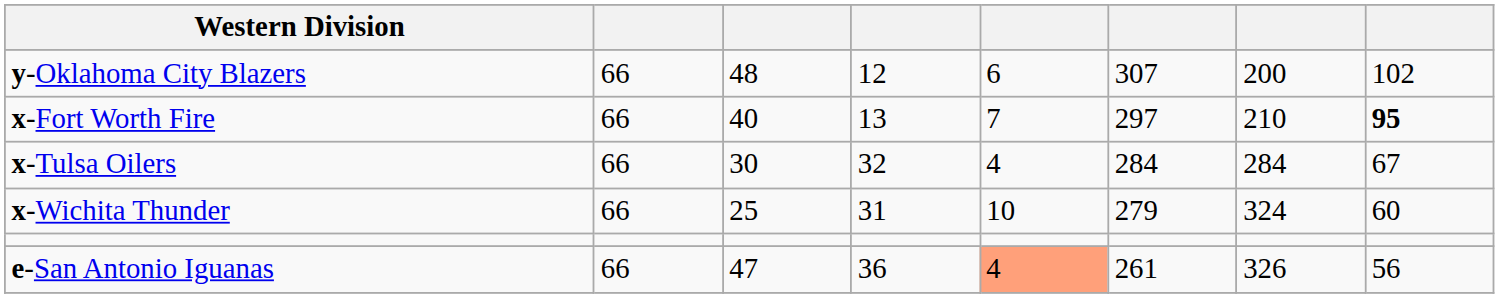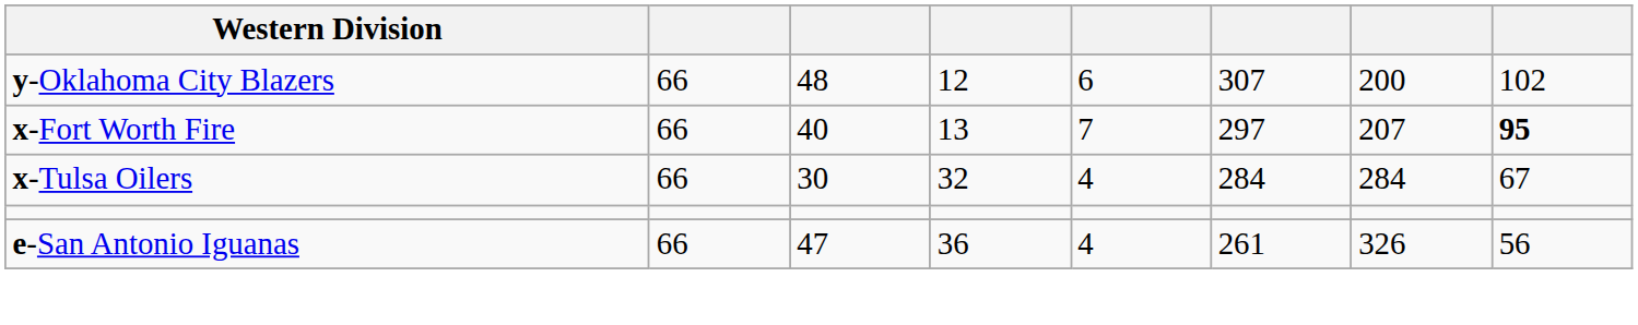 <table class="wikitable sortable">
 <tr>
 <th style="width:20em;" class="unsortable">Western Division</th>
 <th style="width:4em;" class="unsortable"></th>
 <th style="width:4em;"></th>
 <th style="width:4em;"></th>
 <th style="width:4em;"></th>
 <th style="width:4em;"></th>
 <th style="width:4em;"></th>
 <th style="width:4em;"></th>
 </tr>
 <tr>
 <td><strong>y</strong>-<a href='#'>Oklahoma City Blazers</a></td>
 <td>66</td>
 <td>48</td>
 <td>12</td>
 <td>6</td>
 <td>307</td>
 <td>200</td>
 <td>102</td>
 </tr>
 <tr>
 <td><strong>x</strong>-<a href='#'>Fort Worth Fire</a></td>
 <td>66</td>
 <td>40</td>
 <td>13</td>
 <td>7</td>
 <td>297</td>
-<td>210</td>
+<td>207</td>
 <td><strong>95</strong></td>
 </tr>
 <tr>
 <td><strong>x</strong>-<a href='#'>Tulsa Oilers</a></td>
 <td>66</td>
 <td>30</td>
 <td>32</td>
 <td>4</td>
 <td>284</td>
 <td>284</td>
 <td>67</td>
-</tr>
-<tr>
-<td><strong>x</strong>-<a href='#'>Wichita Thunder</a></td>
-<td>66</td>
-<td>25</td>
-<td>31</td>
-<td>10</td>
-<td>279</td>
-<td>324</td>
-<td>60</td>
 </tr>
 <tr>
 <td></td>
 <td></td>
 <td></td>
 <td></td>
 <td></td>
 <td></td>
 <td></td>
 <td></td>
 </tr>
 <tr>
 <td><strong>e</strong>-<a href='#'>San Antonio Iguanas</a></td>
 <td>66</td>
 <td>47</td>
 <td>36</td>
-<td style="background: lightsalmon;">4</td>
+<td>4</td>
 <td>261</td>
 <td>326</td>
 <td>56</td>
 </tr>
 </table>
